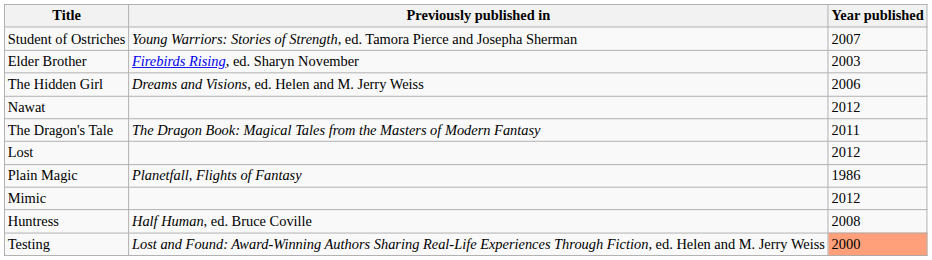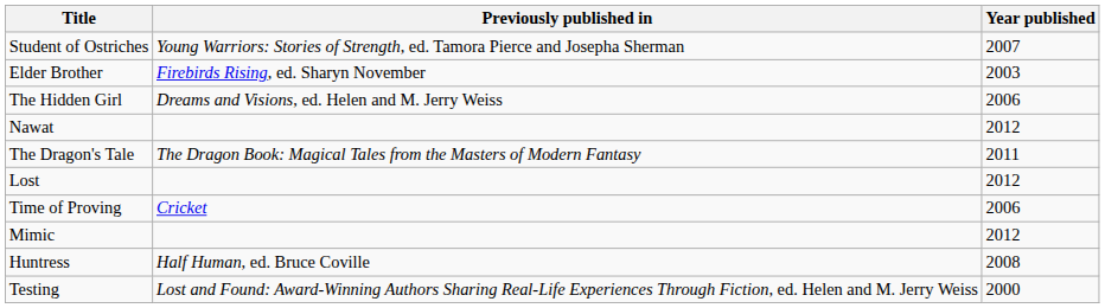 <table class="wikitable sortable">
 <tr>
 <th><strong>Title</strong></th>
 <th><strong>Previously published in</strong></th>
 <th><strong>Year published</strong></th>
 </tr>
 <tr>
 <td>Student of Ostriches</td>
 <td><em>Young Warriors: Stories of Strength</em>, ed. Tamora Pierce and Josepha Sherman</td>
 <td>2007</td>
 </tr>
 <tr>
 <td>Elder Brother</td>
 <td><em><a href='#'>Firebirds Rising</a></em>, ed. Sharyn November</td>
 <td>2003</td>
 </tr>
 <tr>
 <td>The Hidden Girl</td>
 <td><em>Dreams and Visions</em>, ed. Helen and M. Jerry Weiss</td>
 <td>2006</td>
 </tr>
 <tr>
 <td>Nawat</td>
 <td></td>
 <td>2012</td>
 </tr>
 <tr>
 <td>The Dragon's Tale</td>
 <td><em>The Dragon Book: Magical Tales from the Masters of Modern Fantasy</em></td>
 <td>2011</td>
 </tr>
 <tr>
 <td>Lost</td>
 <td></td>
 <td>2012</td>
 </tr>
 <tr>
-<td>Plain Magic</td>
-<td><em>Planetfall</em>, <em>Flights of Fantasy</em></td>
-<td>1986</td>
+<td>Time of Proving</td>
+<td><em><a href='#'>Cricket</a></em></td>
+<td>2006</td>
 </tr>
 <tr>
 <td>Mimic</td>
 <td></td>
 <td>2012</td>
 </tr>
 <tr>
 <td>Huntress</td>
 <td><em>Half Human</em>, ed. Bruce Coville</td>
 <td>2008</td>
 </tr>
 <tr>
 <td>Testing</td>
 <td><em>Lost and Found: Award-Winning Authors Sharing Real-Life Experiences Through Fiction</em>, ed. Helen and M. Jerry Weiss</td>
-<td style="background: lightsalmon;">2000</td>
+<td>2000</td>
 </tr>
 </table>
